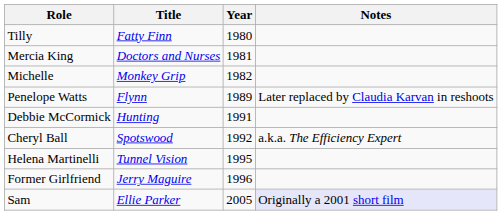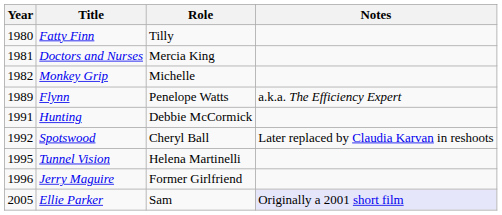 <table class="wikitable sortable">
 <tr>
+<th>Year</th>
+<th>Title</th>
 <th>Role</th>
-<th>Title</th>
-<th>Year</th>
 <th class="unsortable">Notes</th>
 </tr>
 <tr>
+<td>1980</td>
+<td><em><a href='#'>Fatty Finn</a></em></td>
 <td>Tilly</td>
-<td><em><a href='#'>Fatty Finn</a></em></td>
-<td>1980</td>
 <td></td>
 </tr>
 <tr>
+<td>1981</td>
+<td><em><a href='#'>Doctors and Nurses</a></em></td>
 <td>Mercia King</td>
-<td><em><a href='#'>Doctors and Nurses</a></em></td>
-<td>1981</td>
 <td></td>
 </tr>
 <tr>
+<td>1982</td>
+<td><em><a href='#'>Monkey Grip</a></em></td>
 <td>Michelle</td>
-<td><em><a href='#'>Monkey Grip</a></em></td>
-<td>1982</td>
 <td></td>
 </tr>
 <tr>
+<td>1989</td>
+<td><em><a href='#'>Flynn</a></em></td>
 <td>Penelope Watts</td>
-<td><em><a href='#'>Flynn</a></em></td>
-<td>1989</td>
+<td>a.k.a. <em>The Efficiency Expert</em></td>
+</tr>
+<tr>
+<td>1991</td>
+<td><em><a href='#'>Hunting</a></em></td>
+<td>Debbie McCormick</td>
+<td></td>
+</tr>
+<tr>
+<td>1992</td>
+<td><em><a href='#'>Spotswood</a></em></td>
+<td>Cheryl Ball</td>
 <td>Later replaced by <a href='#'>Claudia Karvan</a> in reshoots</td>
 </tr>
 <tr>
-<td>Debbie McCormick</td>
-<td><em><a href='#'>Hunting</a></em></td>
-<td>1991</td>
+<td>1995</td>
+<td><em><a href='#'>Tunnel Vision</a></em></td>
+<td>Helena Martinelli</td>
 <td></td>
 </tr>
 <tr>
-<td>Cheryl Ball</td>
-<td><em><a href='#'>Spotswood</a></em></td>
-<td>1992</td>
-<td>a.k.a. <em>The Efficiency Expert</em></td>
-</tr>
-<tr>
-<td>Helena Martinelli</td>
-<td><em><a href='#'>Tunnel Vision</a></em></td>
-<td>1995</td>
+<td>1996</td>
+<td><em><a href='#'>Jerry Maguire</a></em></td>
+<td>Former Girlfriend</td>
 <td></td>
 </tr>
 <tr>
-<td>Former Girlfriend</td>
-<td><em><a href='#'>Jerry Maguire</a></em></td>
-<td>1996</td>
-<td></td>
-</tr>
-<tr>
+<td>2005</td>
+<td><em><a href='#'>Ellie Parker</a></em></td>
 <td>Sam</td>
-<td><em><a href='#'>Ellie Parker</a></em></td>
-<td>2005</td>
 <td style="background: lavender;">Originally a 2001 <a href='#'>short film</a></td>
 </tr>
 </table>
